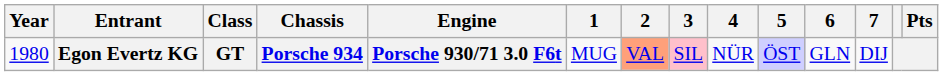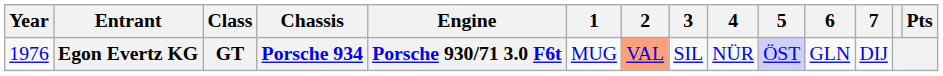 <table class="wikitable" style="text-align:center; font-size:90%">
 <tr>
 <th>Year</th>
 <th>Entrant</th>
 <th>Class</th>
 <th>Chassis</th>
 <th>Engine</th>
 <th>1</th>
 <th>2</th>
 <th>3</th>
 <th>4</th>
 <th>5</th>
 <th>6</th>
 <th>7</th>
 <th></th>
 <th>Pts</th>
 </tr>
 <tr>
-<td><a href='#'>1980</a></td>
+<td><a href='#'>1976</a></td>
 <th>Egon Evertz KG</th>
 <th>GT</th>
 <th><a href='#'>Porsche 934</a></th>
 <th><a href='#'>Porsche</a> 930/71 3.0 <a href='#'>F6</a><a href='#'>t</a></th>
 <td><a href='#'>MUG</a></td>
 <td style="background: lightsalmon;"><a href='#'>VAL</a></td>
-<td style="background: pink;"><a href='#'>SIL</a></td>
+<td><a href='#'>SIL</a></td>
 <td><a href='#'>NÜR</a></td>
 <td style="background:#CFCFFF;"><a href='#'>ÖST</a><br></td>
 <td><a href='#'>GLN</a></td>
 <td><a href='#'>DIJ</a></td>
 <th colspan=2></th>
 </tr>
 </table>
